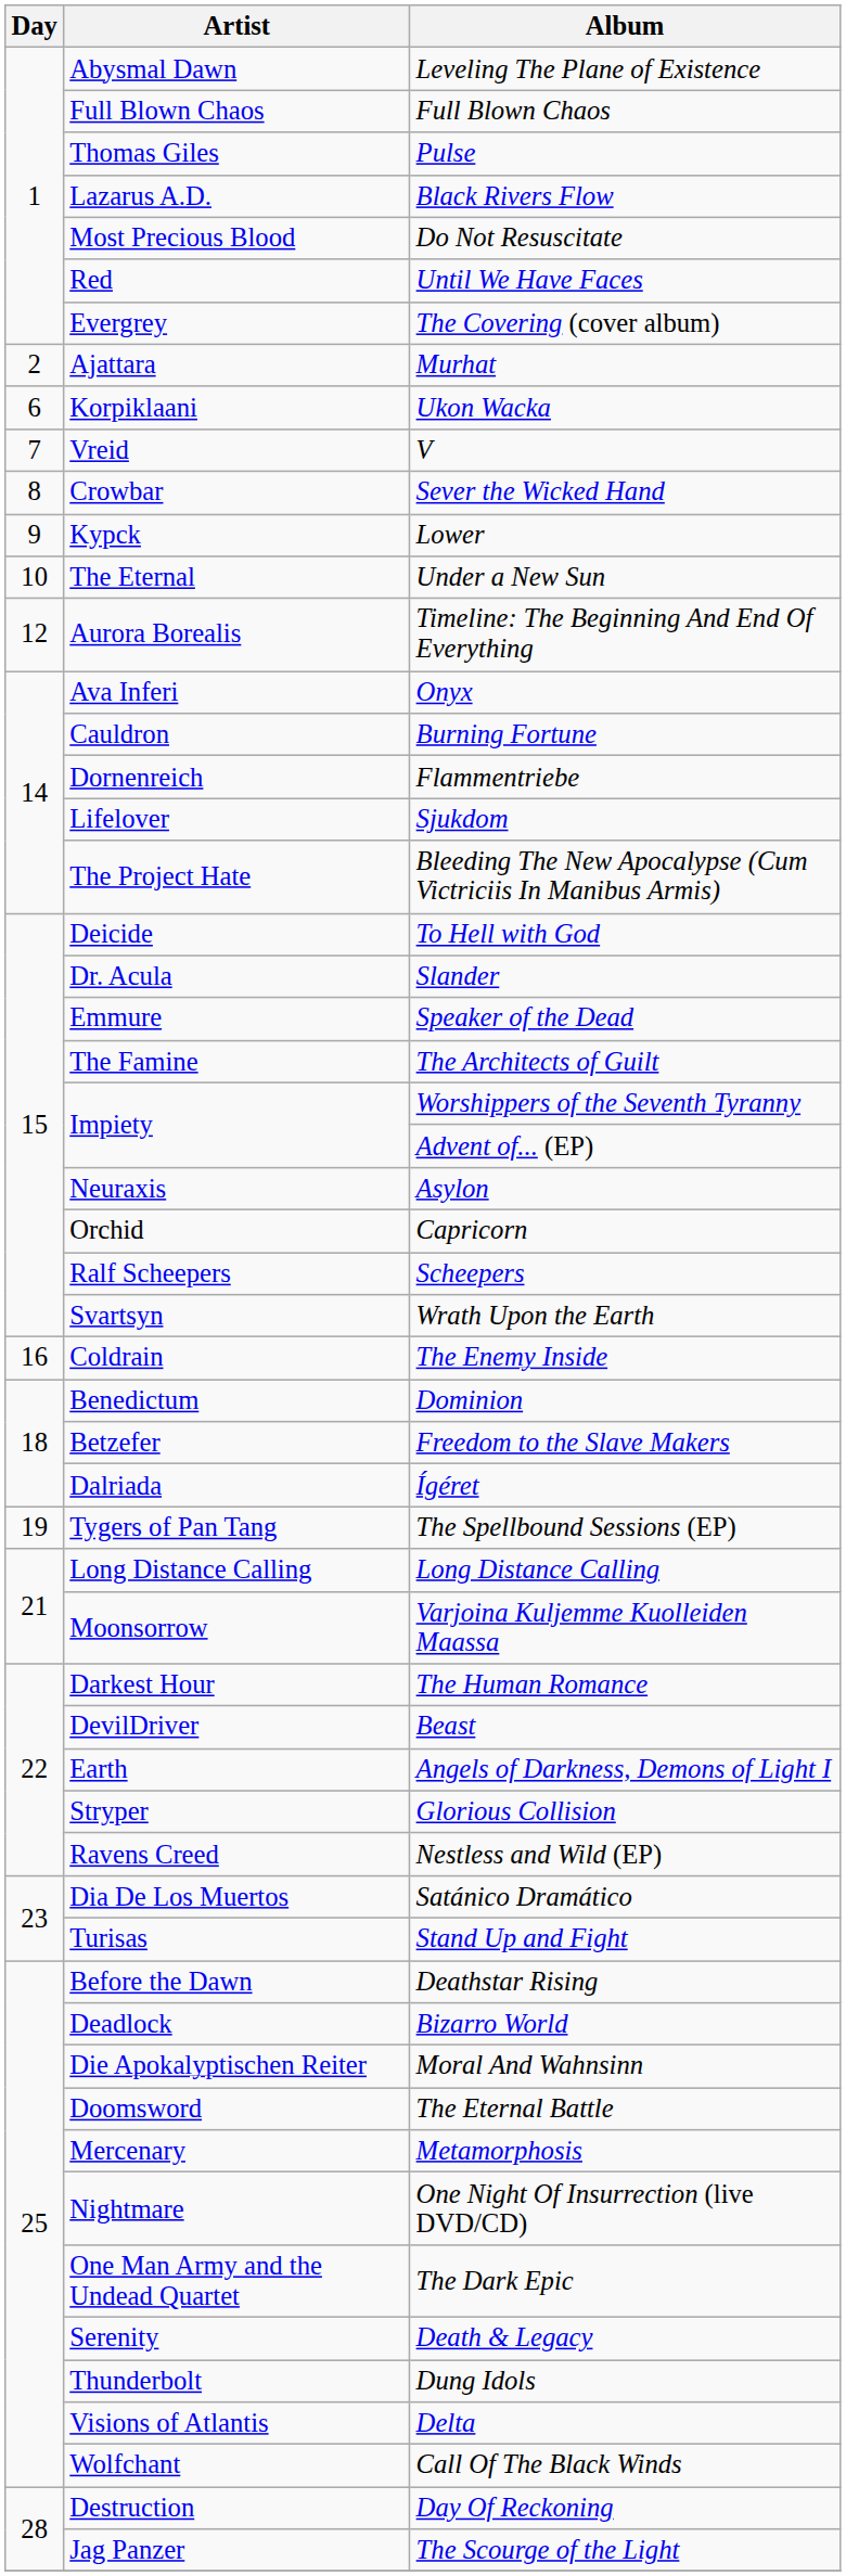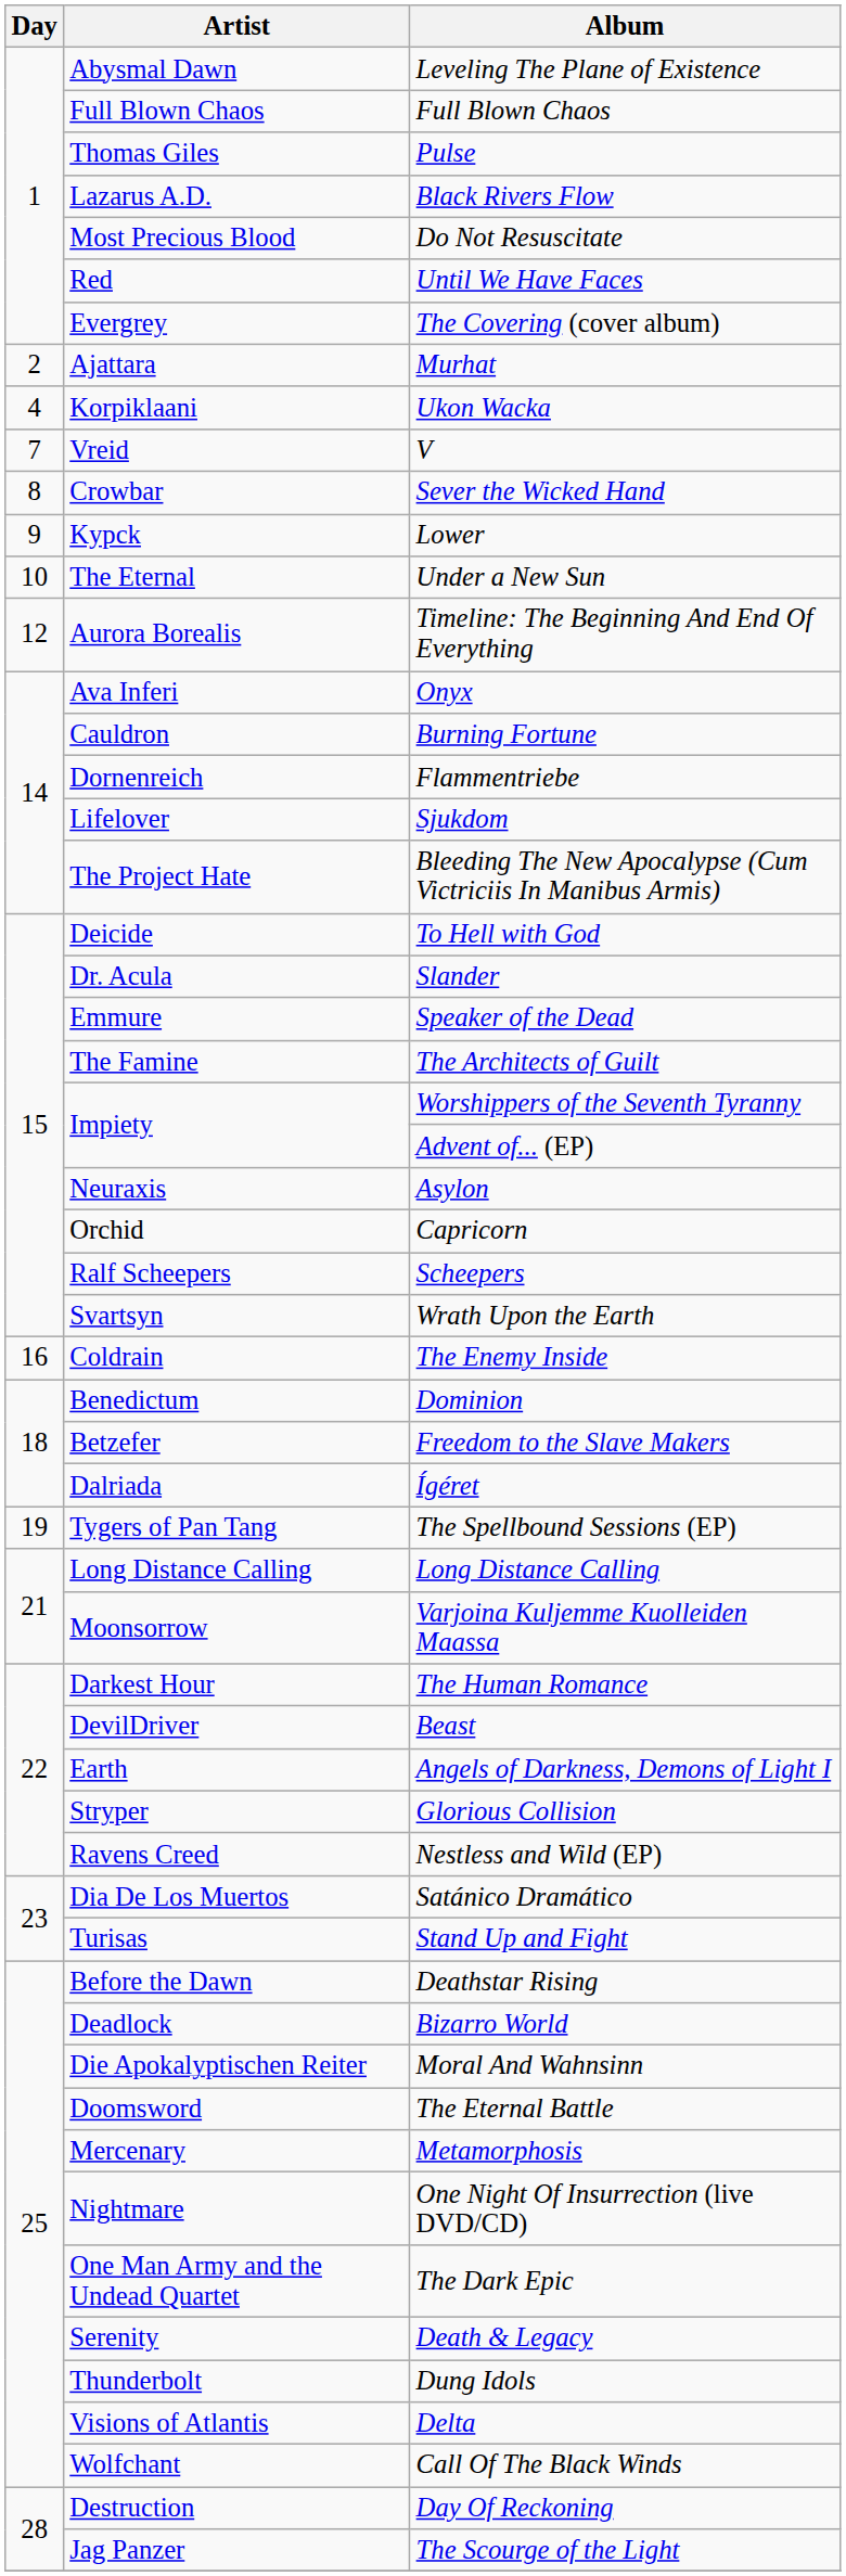 <table class="wikitable" border="1">
 <tr>
 <th width="20">Day</th>
 <th width="200">Artist</th>
 <th width="250">Album</th>
 </tr>
 <tr>
 <td align="center" rowspan="7">1</td>
 <td><a href='#'>Abysmal Dawn</a></td>
 <td><em>Leveling The Plane of Existence</em></td>
 </tr>
 <tr>
 <td><a href='#'>Full Blown Chaos</a></td>
 <td><em>Full Blown Chaos</em></td>
 </tr>
 <tr>
 <td><a href='#'>Thomas Giles</a></td>
 <td><em><a href='#'>Pulse</a></em></td>
 </tr>
 <tr>
 <td><a href='#'>Lazarus A.D.</a></td>
 <td><em><a href='#'>Black Rivers Flow</a></em></td>
 </tr>
 <tr>
 <td><a href='#'>Most Precious Blood</a></td>
 <td><em>Do Not Resuscitate</em></td>
 </tr>
 <tr>
 <td><a href='#'>Red</a></td>
 <td><em><a href='#'>Until We Have Faces</a></em></td>
 </tr>
 <tr>
 <td><a href='#'>Evergrey</a></td>
 <td><em><a href='#'>The Covering</a></em> (cover album)</td>
 </tr>
 <tr>
 <td align="center" rowspan="1">2</td>
 <td><a href='#'>Ajattara</a></td>
 <td><em><a href='#'>Murhat</a></em></td>
 </tr>
 <tr>
-<td align="center" rowspan="1">6</td>
+<td align="center" rowspan="1">4</td>
 <td><a href='#'>Korpiklaani</a></td>
 <td><em><a href='#'>Ukon Wacka</a></em></td>
 </tr>
 <tr>
 <td align="center" rowspan="1">7</td>
 <td><a href='#'>Vreid</a></td>
 <td><em>V</em></td>
 </tr>
 <tr>
 <td align="center" rowspan="1">8</td>
 <td><a href='#'>Crowbar</a></td>
 <td><em><a href='#'>Sever the Wicked Hand</a></em></td>
 </tr>
 <tr>
 <td align="center" rowspan="1">9</td>
 <td><a href='#'>Kypck</a></td>
 <td><em>Lower</em></td>
 </tr>
 <tr>
 <td align="center" rowspan="1">10</td>
 <td><a href='#'>The Eternal</a></td>
 <td><em>Under a New Sun</em></td>
 </tr>
 <tr>
 <td align="center" rowspan="1">12</td>
 <td><a href='#'>Aurora Borealis</a></td>
 <td><em>Timeline: The Beginning And End Of Everything</em></td>
 </tr>
 <tr>
 <td align="center" rowspan="5">14</td>
 <td><a href='#'>Ava Inferi</a></td>
 <td><em><a href='#'>Onyx</a></em></td>
 </tr>
 <tr>
 <td><a href='#'>Cauldron</a></td>
 <td><em><a href='#'>Burning Fortune</a></em></td>
 </tr>
 <tr>
 <td><a href='#'>Dornenreich</a></td>
 <td><em>Flammentriebe</em></td>
 </tr>
 <tr>
 <td><a href='#'>Lifelover</a></td>
 <td><em><a href='#'>Sjukdom</a></em></td>
 </tr>
 <tr>
 <td><a href='#'>The Project Hate</a></td>
 <td><em>Bleeding The New Apocalypse (Cum Victriciis In Manibus Armis)</em></td>
 </tr>
 <tr>
 <td align="center" rowspan="10">15</td>
 <td><a href='#'>Deicide</a></td>
 <td><em><a href='#'>To Hell with God</a></em></td>
 </tr>
 <tr>
 <td><a href='#'>Dr. Acula</a></td>
 <td><em><a href='#'>Slander</a></em></td>
 </tr>
 <tr>
 <td><a href='#'>Emmure</a></td>
 <td><em><a href='#'>Speaker of the Dead</a></em></td>
 </tr>
 <tr>
 <td><a href='#'>The Famine</a></td>
 <td><em><a href='#'>The Architects of Guilt</a></em></td>
 </tr>
 <tr>
 <td rowspan="2"><a href='#'>Impiety</a></td>
 <td><em><a href='#'>Worshippers of the Seventh Tyranny</a></em></td>
 </tr>
 <tr>
 <td><em><a href='#'>Advent of...</a></em> (EP)</td>
 </tr>
 <tr>
 <td><a href='#'>Neuraxis</a></td>
 <td><em><a href='#'>Asylon</a></em></td>
 </tr>
 <tr>
 <td>Orchid</td>
 <td><em>Capricorn</em></td>
 </tr>
 <tr>
 <td><a href='#'>Ralf Scheepers</a></td>
 <td><em><a href='#'>Scheepers</a></em></td>
 </tr>
 <tr>
 <td><a href='#'>Svartsyn</a></td>
 <td><em>Wrath Upon the Earth</em></td>
 </tr>
 <tr>
 <td align="center" rowspan="1">16</td>
 <td><a href='#'>Coldrain</a></td>
 <td><em><a href='#'>The Enemy Inside</a></em></td>
 </tr>
 <tr>
 <td align="center" rowspan="3">18</td>
 <td><a href='#'>Benedictum</a></td>
 <td><em><a href='#'>Dominion</a></em></td>
 </tr>
 <tr>
 <td><a href='#'>Betzefer</a></td>
 <td><em><a href='#'>Freedom to the Slave Makers</a></em></td>
 </tr>
 <tr>
 <td><a href='#'>Dalriada</a></td>
 <td><em><a href='#'>Ígéret</a></em></td>
 </tr>
 <tr>
 <td align="center" rowspan="1">19</td>
 <td><a href='#'>Tygers of Pan Tang</a></td>
 <td><em>The Spellbound Sessions</em> (EP)</td>
 </tr>
 <tr>
 <td align="center" rowspan="2">21</td>
 <td><a href='#'>Long Distance Calling</a></td>
 <td><em><a href='#'>Long Distance Calling</a></em></td>
 </tr>
 <tr>
 <td><a href='#'>Moonsorrow</a></td>
 <td><em><a href='#'>Varjoina Kuljemme Kuolleiden Maassa</a></em></td>
 </tr>
 <tr>
 <td align="center" rowspan="5">22</td>
 <td><a href='#'>Darkest Hour</a></td>
 <td><em><a href='#'>The Human Romance</a></em></td>
 </tr>
 <tr>
 <td><a href='#'>DevilDriver</a></td>
 <td><em><a href='#'>Beast</a></em></td>
 </tr>
 <tr>
 <td><a href='#'>Earth</a></td>
 <td><em><a href='#'>Angels of Darkness, Demons of Light I</a></em></td>
 </tr>
 <tr>
 <td><a href='#'>Stryper</a></td>
 <td><em><a href='#'>Glorious Collision</a></em></td>
 </tr>
 <tr>
 <td><a href='#'>Ravens Creed</a></td>
 <td><em>Nestless and Wild</em> (EP)</td>
 </tr>
 <tr>
 <td align="center" rowspan="2">23</td>
 <td><a href='#'>Dia De Los Muertos</a></td>
 <td><em>Satánico Dramático</em></td>
 </tr>
 <tr>
 <td><a href='#'>Turisas</a></td>
 <td><em><a href='#'>Stand Up and Fight</a></em></td>
 </tr>
 <tr>
 <td align="center" rowspan="11">25</td>
 <td><a href='#'>Before the Dawn</a></td>
 <td><em>Deathstar Rising</em></td>
 </tr>
 <tr>
 <td><a href='#'>Deadlock</a></td>
 <td><em><a href='#'>Bizarro World</a></em></td>
 </tr>
 <tr>
 <td><a href='#'>Die Apokalyptischen Reiter</a></td>
 <td><em>Moral And Wahnsinn</em></td>
 </tr>
 <tr>
 <td><a href='#'>Doomsword</a></td>
 <td><em>The Eternal Battle</em></td>
 </tr>
 <tr>
 <td><a href='#'>Mercenary</a></td>
 <td><em><a href='#'>Metamorphosis</a></em></td>
 </tr>
 <tr>
 <td><a href='#'>Nightmare</a></td>
 <td><em>One Night Of Insurrection</em> (live DVD/CD)</td>
 </tr>
 <tr>
 <td><a href='#'>One Man Army and the Undead Quartet</a></td>
 <td><em>The Dark Epic</em></td>
 </tr>
 <tr>
 <td><a href='#'>Serenity</a></td>
 <td><em><a href='#'>Death & Legacy</a></em></td>
 </tr>
 <tr>
 <td><a href='#'>Thunderbolt</a></td>
 <td><em>Dung Idols</em></td>
 </tr>
 <tr>
 <td><a href='#'>Visions of Atlantis</a></td>
 <td><em><a href='#'>Delta</a></em></td>
 </tr>
 <tr>
 <td><a href='#'>Wolfchant</a></td>
 <td><em>Call Of The Black Winds</em></td>
 </tr>
 <tr>
 <td align="center" rowspan="2">28</td>
 <td><a href='#'>Destruction</a></td>
 <td><em><a href='#'>Day Of Reckoning</a></em></td>
 </tr>
 <tr>
 <td><a href='#'>Jag Panzer</a></td>
 <td><em><a href='#'>The Scourge of the Light</a></em></td>
 </tr>
 <tr>
 </tr>
 </table>
